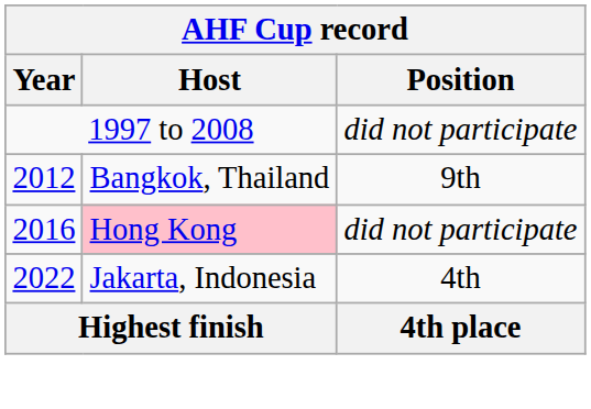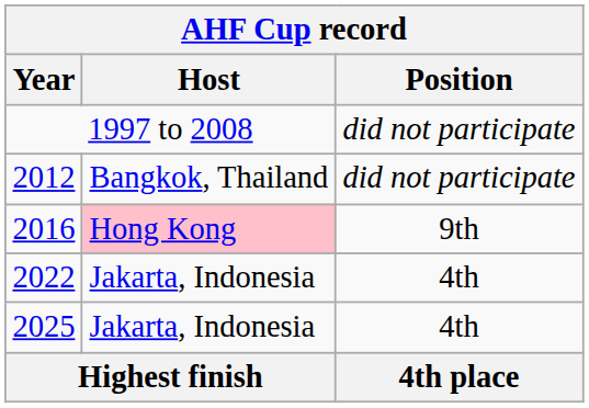 <table class="wikitable" style="text-align: center;">
 <tr>
 <th colspan=3><a href='#'>AHF Cup</a> record</th>
 </tr>
 <tr>
 <th>Year</th>
 <th>Host</th>
 <th>Position</th>
 </tr>
 <tr>
 <td colspan=2><a href='#'>1997</a> to <a href='#'>2008</a></td>
 <td><em>did not participate</em></td>
 </tr>
 <tr>
 <td><a href='#'>2012</a></td>
 <td align=left> <a href='#'>Bangkok</a>, Thailand</td>
-<td>9th</td>
+<td><em>did not participate</em></td>
 </tr>
 <tr>
 <td><a href='#'>2016</a></td>
 <td align=left style="background: pink;"> <a href='#'>Hong Kong</a></td>
-<td><em>did not participate</em></td>
+<td>9th</td>
 </tr>
 <tr>
 <td><a href='#'>2022</a></td>
+<td align=left> <a href='#'>Jakarta</a>, Indonesia</td>
+<td>4th</td>
+</tr>
+<tr>
+<td><a href='#'>2025</a></td>
 <td align=left> <a href='#'>Jakarta</a>, Indonesia</td>
 <td>4th</td>
 </tr>
 <tr>
 <th colspan=2>Highest finish</th>
 <th>4th place</th>
 </tr>
 </table>
